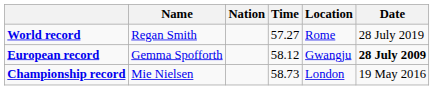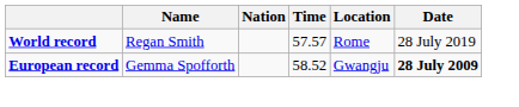 <table class=wikitable>
 <tr>
 <th></th>
 <th>Name</th>
 <th>Nation</th>
 <th>Time</th>
 <th>Location</th>
 <th>Date</th>
 </tr>
 <tr>
 <td><strong><a href='#'>World record</a></strong></td>
 <td><a href='#'>Regan Smith</a></td>
 <td></td>
-<td>57.27</td>
+<td>57.57</td>
 <td><a href='#'>Rome</a></td>
 <td>28 July 2019</td>
 </tr>
 <tr>
 <td><strong><a href='#'>European record</a></strong></td>
 <td><a href='#'>Gemma Spofforth</a></td>
 <td></td>
-<td>58.12</td>
+<td>58.52</td>
 <td><a href='#'>Gwangju</a></td>
 <td><strong>28 July 2009</strong></td>
 </tr>
-<tr>
-<td><strong><a href='#'>Championship record</a></strong></td>
-<td><a href='#'>Mie Nielsen</a></td>
-<td></td>
-<td>58.73</td>
-<td><a href='#'>London</a></td>
-<td>19 May 2016</td>
-</tr>
 </table>
